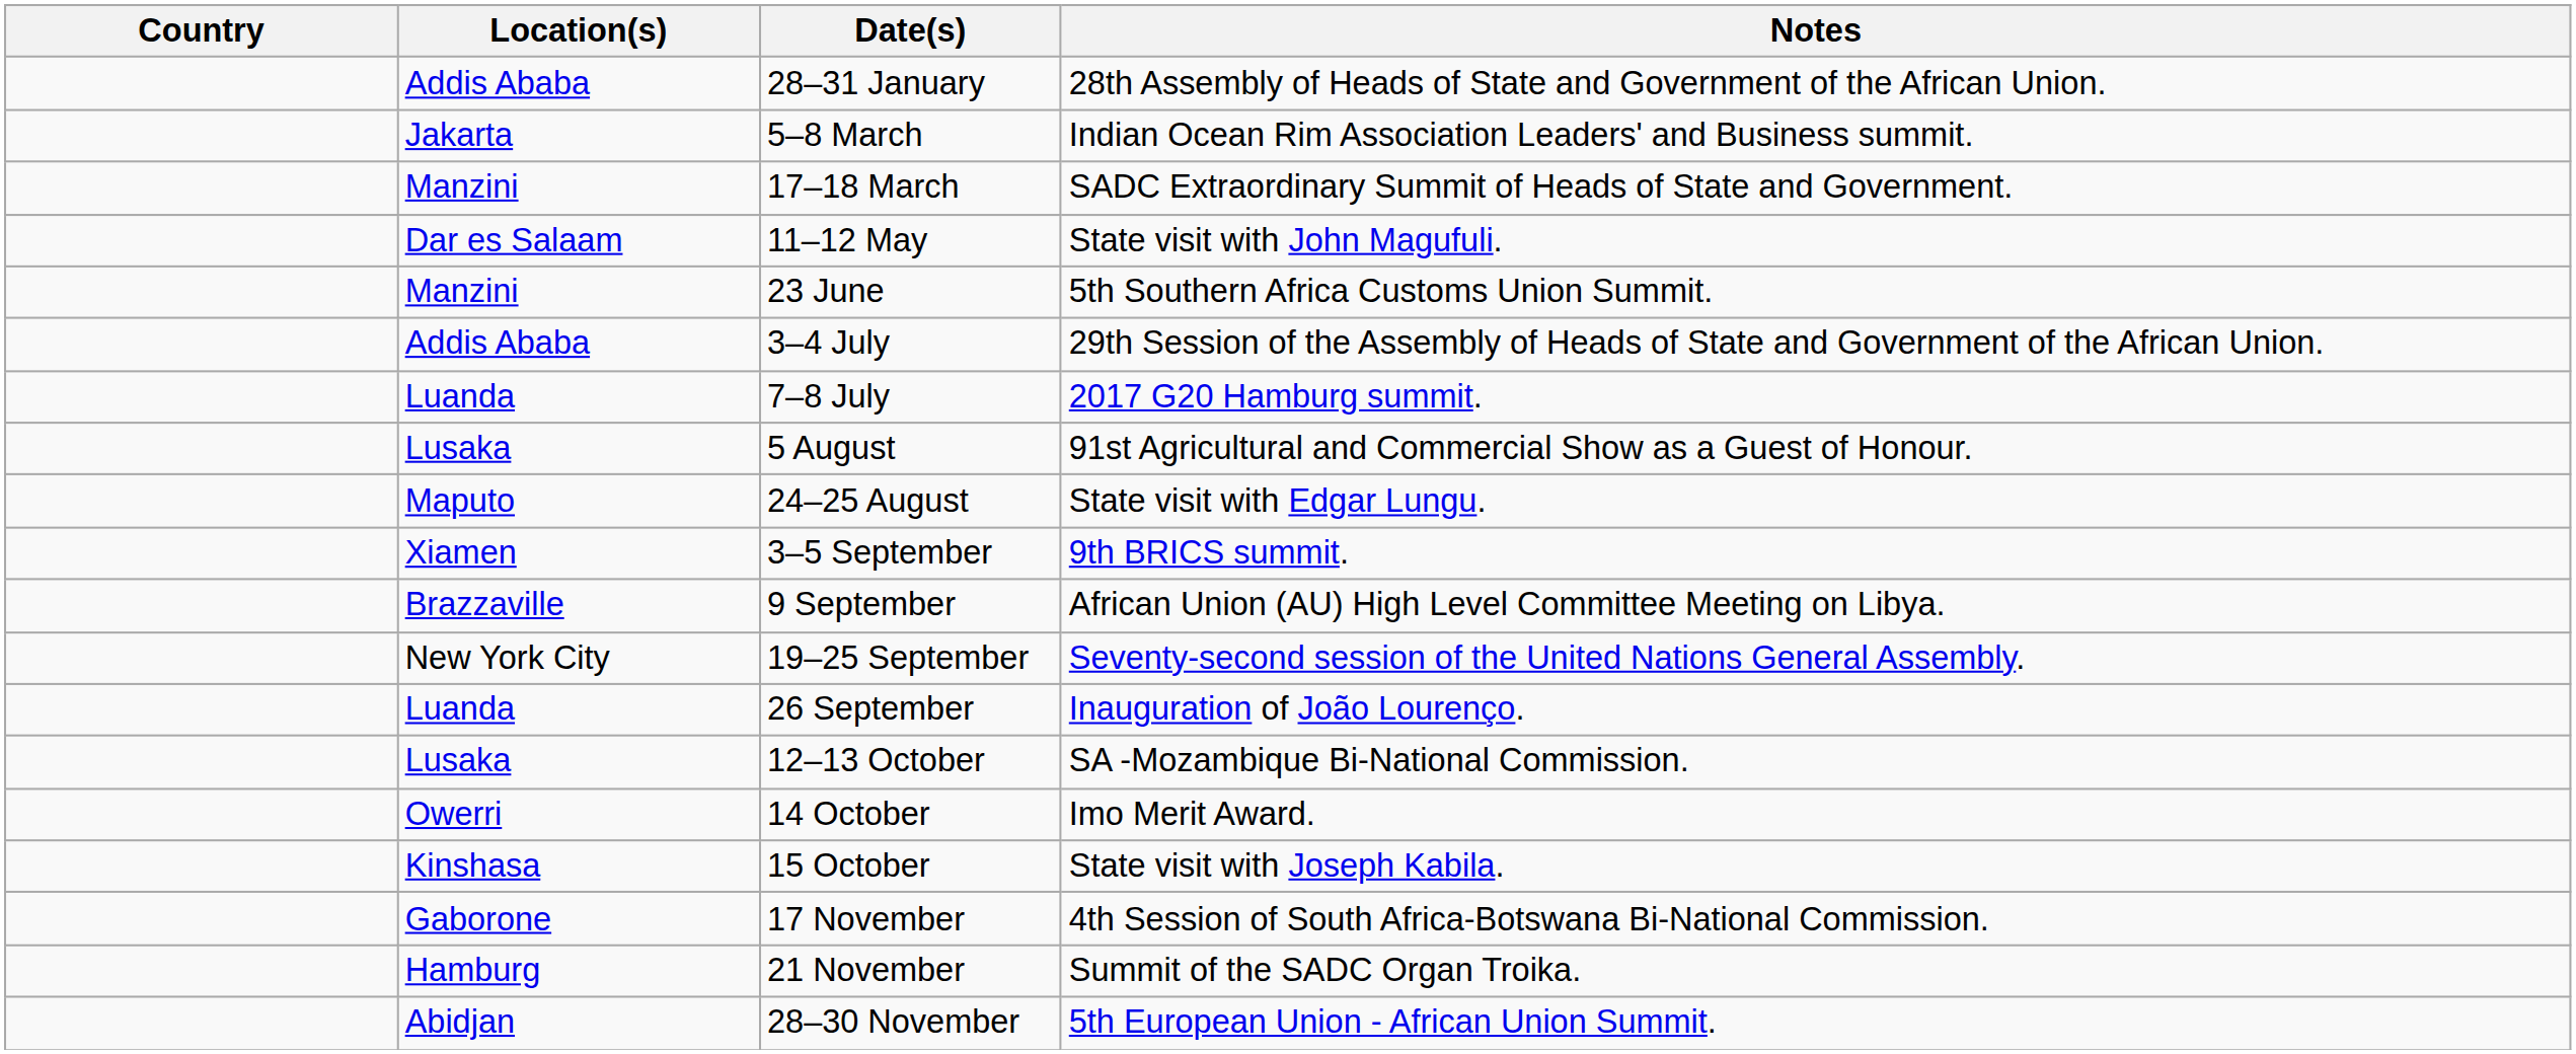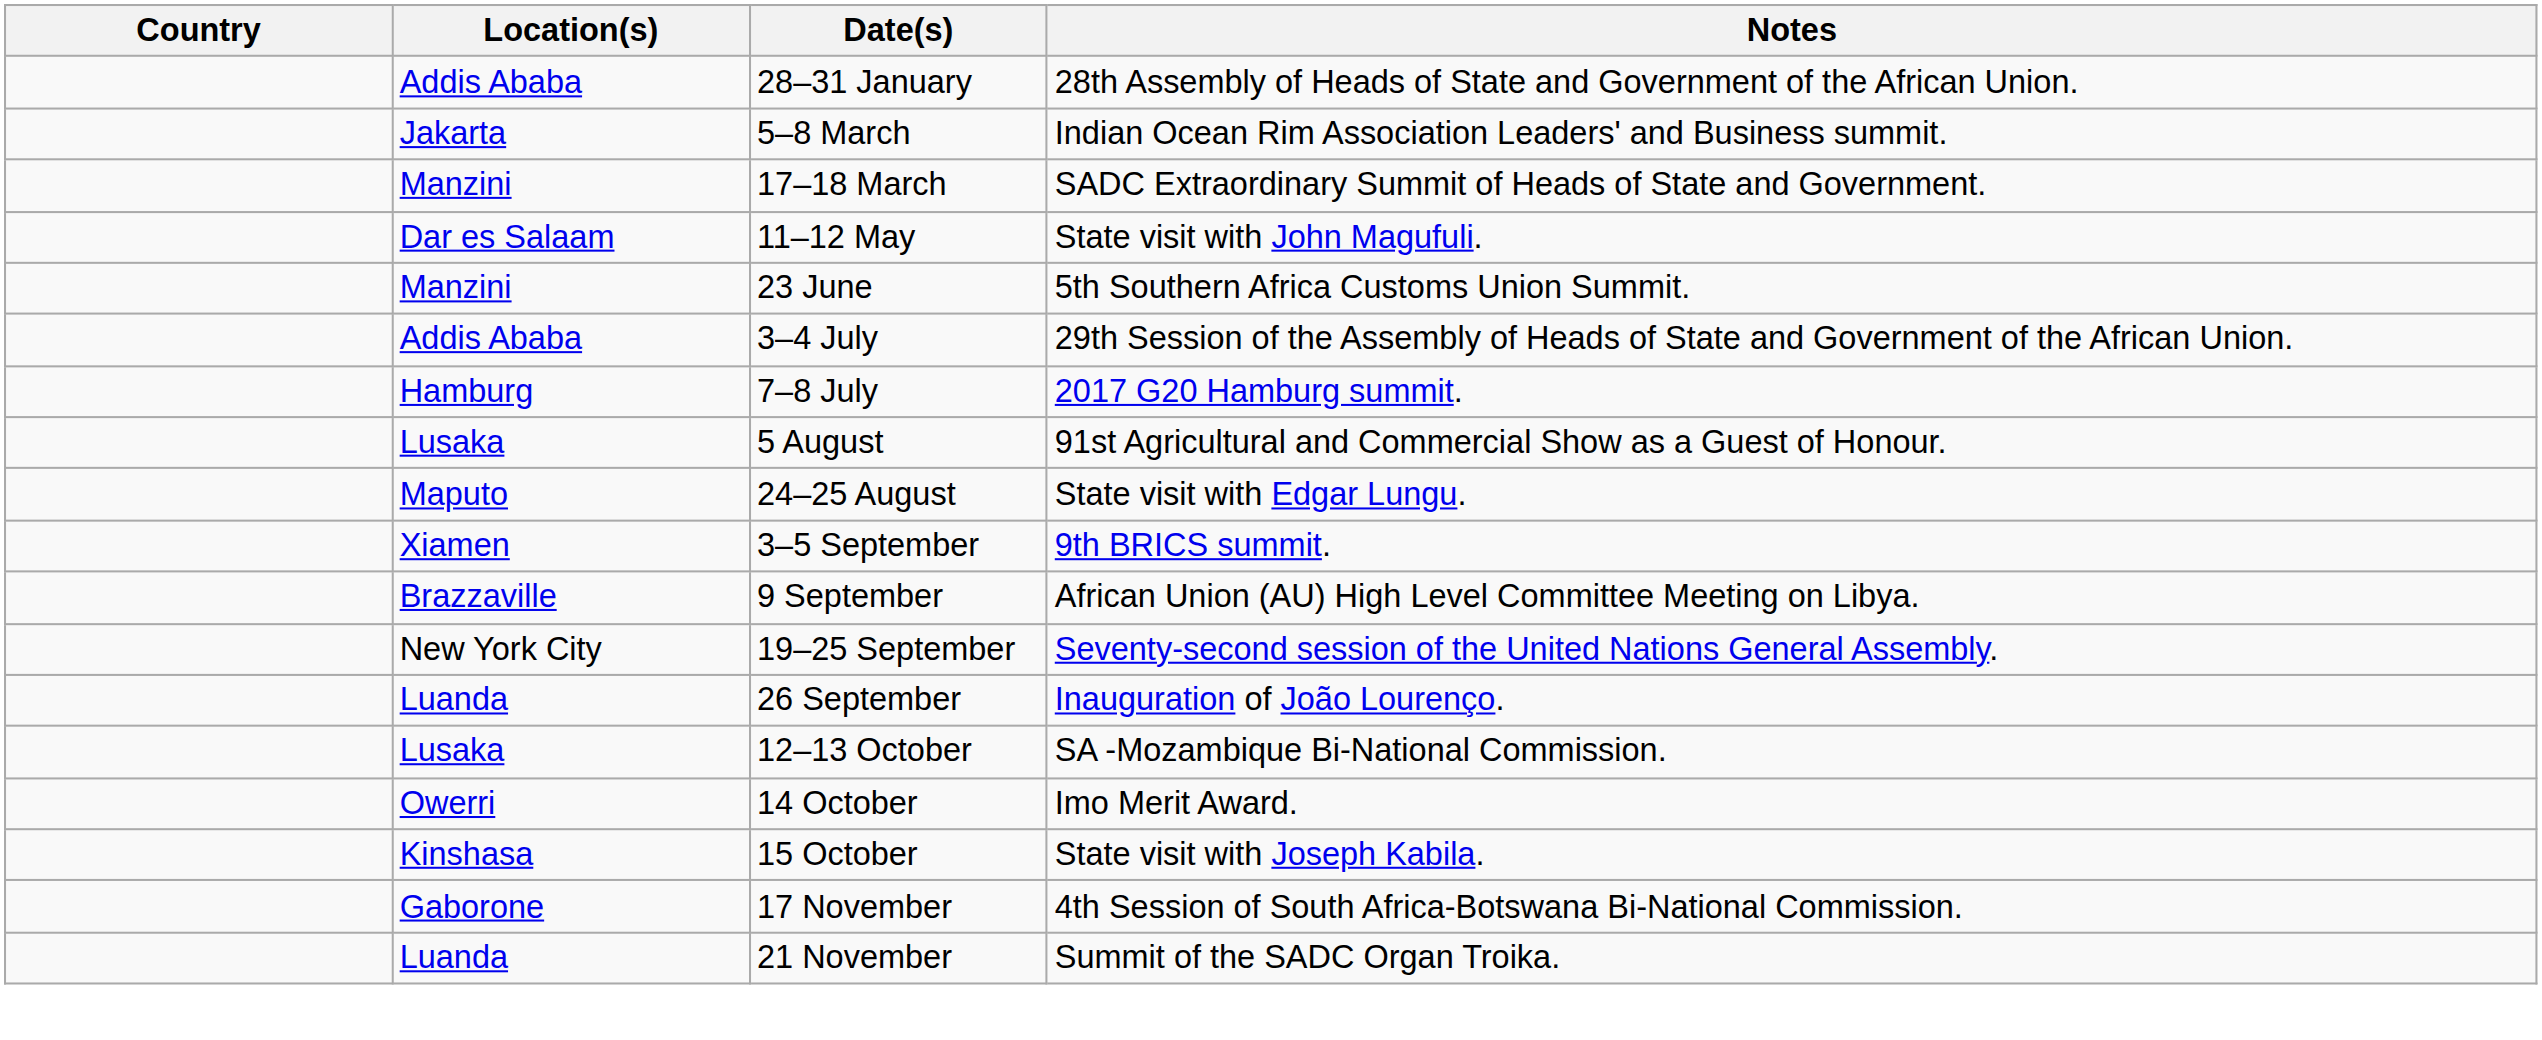 <table class="wikitable sortable">
 <tr>
 <th style="width: 13%;">Country</th>
 <th style="width: 12%;">Location(s)</th>
 <th style="width: 10%; ">Date(s)</th>
 <th style="width: 50%;">Notes</th>
 </tr>
 <tr>
 <td></td>
 <td><a href='#'>Addis Ababa</a></td>
 <td>28–31 January</td>
 <td>28th Assembly of Heads of State and Government of the African Union.</td>
 </tr>
 <tr>
 <td></td>
 <td><a href='#'>Jakarta</a></td>
 <td>5–8 March</td>
 <td>Indian Ocean Rim Association Leaders' and Business summit.</td>
 </tr>
 <tr>
 <td></td>
 <td><a href='#'>Manzini</a></td>
 <td>17–18 March</td>
 <td>SADC Extraordinary Summit of Heads of State and Government.</td>
 </tr>
 <tr>
 <td></td>
 <td><a href='#'>Dar es Salaam</a></td>
 <td>11–12 May</td>
 <td>State visit with <a href='#'>John Magufuli</a>.</td>
 </tr>
 <tr>
 <td></td>
 <td><a href='#'>Manzini</a></td>
 <td>23 June</td>
 <td>5th Southern Africa Customs Union Summit.</td>
 </tr>
 <tr>
 <td></td>
 <td><a href='#'>Addis Ababa</a></td>
 <td>3–4 July</td>
 <td>29th Session of the Assembly of Heads of State and Government of the African Union.</td>
 </tr>
 <tr>
 <td></td>
-<td><a href='#'>Luanda</a></td>
+<td><a href='#'>Hamburg</a></td>
 <td>7–8 July</td>
 <td><a href='#'>2017 G20 Hamburg summit</a>.</td>
 </tr>
 <tr>
 <td></td>
 <td><a href='#'>Lusaka</a></td>
 <td>5 August</td>
 <td>91st Agricultural and Commercial Show as a Guest of Honour.</td>
 </tr>
 <tr>
 <td></td>
 <td><a href='#'>Maputo</a></td>
 <td>24–25 August</td>
 <td>State visit with <a href='#'>Edgar Lungu</a>.</td>
 </tr>
 <tr>
 <td></td>
 <td><a href='#'>Xiamen</a></td>
 <td>3–5 September</td>
 <td><a href='#'>9th BRICS summit</a>.</td>
 </tr>
 <tr>
 <td></td>
 <td><a href='#'>Brazzaville</a></td>
 <td>9 September</td>
 <td>African Union (AU) High Level Committee Meeting on Libya.</td>
 </tr>
 <tr>
 <td></td>
 <td>New York City</td>
 <td>19–25 September</td>
 <td><a href='#'>Seventy-second session of the United Nations General Assembly</a>.</td>
 </tr>
 <tr>
 <td></td>
 <td><a href='#'>Luanda</a></td>
 <td>26 September</td>
 <td><a href='#'>Inauguration</a> of <a href='#'>João Lourenço</a>.</td>
 </tr>
 <tr>
 <td></td>
 <td><a href='#'>Lusaka</a></td>
 <td>12–13 October</td>
 <td>SA -Mozambique Bi-National Commission.</td>
 </tr>
 <tr>
 <td></td>
 <td><a href='#'>Owerri</a></td>
 <td>14 October</td>
 <td>Imo Merit Award.</td>
 </tr>
 <tr>
 <td></td>
 <td><a href='#'>Kinshasa</a></td>
 <td>15 October</td>
 <td>State visit with <a href='#'>Joseph Kabila</a>.</td>
 </tr>
 <tr>
 <td></td>
 <td><a href='#'>Gaborone</a></td>
 <td>17 November</td>
 <td>4th Session of South Africa-Botswana Bi-National Commission.</td>
 </tr>
 <tr>
 <td></td>
-<td><a href='#'>Hamburg</a></td>
+<td><a href='#'>Luanda</a></td>
 <td>21 November</td>
 <td>Summit of the SADC Organ Troika.</td>
 </tr>
-<tr>
-<td></td>
-<td><a href='#'>Abidjan</a></td>
-<td>28–30 November</td>
-<td><a href='#'>5th European Union - African Union Summit</a>.</td>
-</tr>
 </table>
